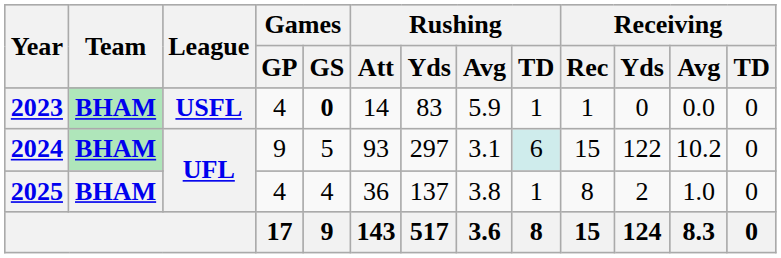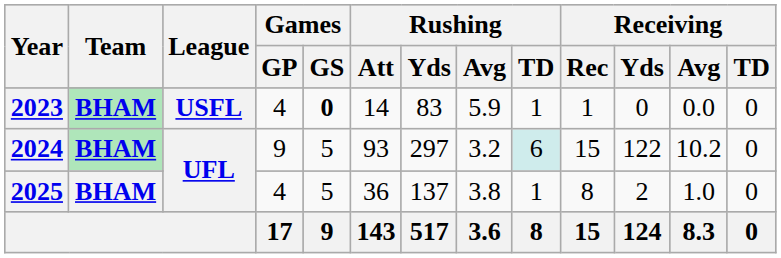 <table class=wikitable style="text-align:center;">
 <tr>
 <th rowspan="2">Year</th>
 <th rowspan="2">Team</th>
 <th rowspan="2">League</th>
 <th colspan="2">Games</th>
 <th colspan="4">Rushing</th>
 <th colspan="4">Receiving</th>
 </tr>
 <tr>
 <th>GP</th>
 <th>GS</th>
 <th>Att</th>
 <th>Yds</th>
 <th>Avg</th>
 <th>TD</th>
 <th>Rec</th>
 <th>Yds</th>
 <th>Avg</th>
 <th>TD</th>
 </tr>
 <tr>
 <th><a href='#'>2023</a></th>
 <th style="background:#afe6ba;"><a href='#'>BHAM</a></th>
 <th><a href='#'>USFL</a></th>
 <td>4</td>
 <td><strong>0</strong></td>
 <td>14</td>
 <td>83</td>
 <td>5.9</td>
 <td>1</td>
 <td>1</td>
 <td>0</td>
 <td>0.0</td>
 <td>0</td>
 </tr>
 <tr>
 <th><a href='#'>2024</a></th>
 <th style="background:#afe6ba;"><a href='#'>BHAM</a></th>
 <th rowspan="2"><a href='#'>UFL</a></th>
 <td>9</td>
 <td>5</td>
 <td>93</td>
 <td>297</td>
-<td>3.1</td>
+<td>3.2</td>
 <td style="background:#cfecec;">6</td>
 <td>15</td>
 <td>122</td>
 <td>10.2</td>
 <td>0</td>
 </tr>
 <tr>
 <th><a href='#'>2025</a></th>
 <th><a href='#'>BHAM</a></th>
 <td>4</td>
-<td>4</td>
+<td>5</td>
 <td>36</td>
 <td>137</td>
 <td>3.8</td>
 <td>1</td>
 <td>8</td>
 <td>2</td>
 <td>1.0</td>
 <td>0</td>
 </tr>
 <tr>
 <th colspan="3"></th>
 <th>17</th>
 <th>9</th>
 <th>143</th>
 <th>517</th>
 <th>3.6</th>
 <th>8</th>
 <th>15</th>
 <th>124</th>
 <th>8.3</th>
 <th>0</th>
 </tr>
 </table>
